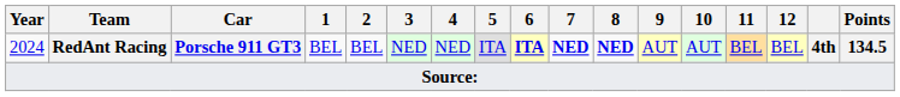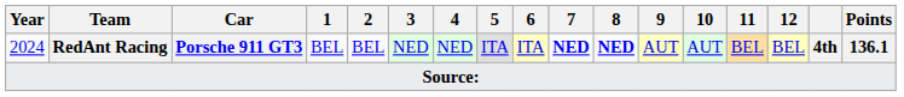 <table class="wikitable" border="1" style="text-align:center; font-size:85%;">
 <tr>
 <th>Year</th>
 <th>Team</th>
 <th>Car</th>
 <th>1</th>
 <th>2</th>
 <th>3</th>
 <th>4</th>
 <th>5</th>
 <th>6</th>
 <th>7</th>
 <th>8</th>
 <th>9</th>
 <th>10</th>
 <th>11</th>
 <th>12</th>
 <th></th>
 <th>Points</th>
 </tr>
 <tr>
 <td><a href='#'>2024</a></td>
 <th nowrap>RedAnt Racing</th>
 <th nowrap><a href='#'>Porsche 911 GT3</a></th>
 <td><a href='#'>BEL</a></td>
 <td><a href='#'>BEL</a></td>
 <td style="background:#DFFFDF"><a href='#'>NED</a><br></td>
 <td style="background:#DFFFDF"><a href='#'>NED</a><br></td>
 <td style="background:#DFDFDF"><a href='#'>ITA</a><br></td>
-<td style="background:#FFFFBF"><strong><a href='#'>ITA</a><br></strong></td>
+<td style="background:#FFFFBF"><a href='#'>ITA</a><br></td>
 <td><strong><a href='#'>NED</a></strong></td>
 <td><strong><a href='#'>NED</a></strong></td>
 <td style="background:#FFFFBF"><a href='#'>AUT</a><br></td>
 <td style="background:#DFFFDF"><a href='#'>AUT</a><br></td>
 <td style="background:#FFDF9F"><a href='#'>BEL</a><br></td>
 <td style="background:#FFFFBF"><a href='#'>BEL</a><br></td>
 <th>4th</th>
-<th>134.5</th>
+<th>136.1</th>
 </tr>
 <tr>
 <td colspan="17" style="background-color:#EAECF0;text-align:center"><strong>Source:</strong></td>
 </tr>
 </table>
